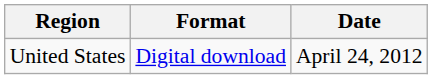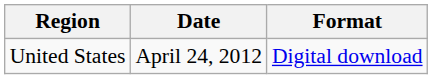 <table class="wikitable">
 <tr>
 <th>Region</th>
+<th>Date</th>
 <th>Format</th>
-<th>Date</th>
 </tr>
 <tr>
 <td>United States</td>
+<td>April 24, 2012</td>
 <td><a href='#'>Digital download</a></td>
-<td>April 24, 2012</td>
 </tr>
 </table>
